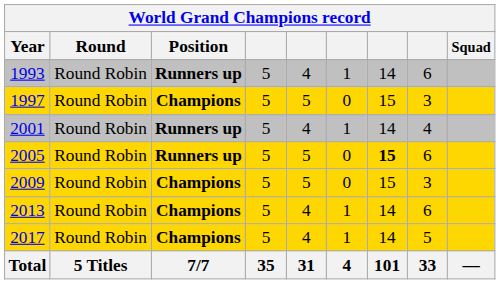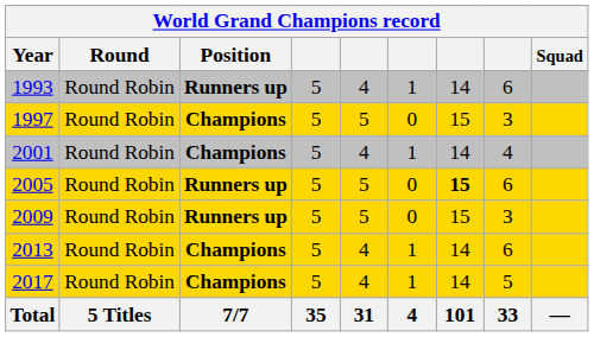 <table class="wikitable" style="text-align: center;">
 <tr>
 <th colspan=9><a href='#'>World Grand Champions record</a></th>
 </tr>
 <tr>
 <th>Year</th>
 <th>Round</th>
 <th>Position</th>
 <th width=30></th>
 <th width=30></th>
 <th width=30></th>
 <th width=30></th>
 <th width=30></th>
 <th><small>Squad</small></th>
 </tr>
 <tr bgcolor=silver>
 <td> <a href='#'>1993</a></td>
 <td>Round Robin</td>
 <td><strong>Runners up</strong></td>
 <td>5</td>
 <td>4</td>
 <td>1</td>
 <td>14</td>
 <td>6</td>
 <td></td>
 </tr>
 <tr bgcolor=gold>
 <td> <a href='#'>1997</a></td>
 <td>Round Robin</td>
 <td><strong>Champions</strong></td>
 <td>5</td>
 <td>5</td>
 <td>0</td>
 <td>15</td>
 <td>3</td>
 <td></td>
 </tr>
 <tr bgcolor=silver>
 <td> <a href='#'>2001</a></td>
 <td>Round Robin</td>
-<td><strong>Runners up</strong></td>
+<td><strong>Champions</strong></td>
 <td>5</td>
 <td>4</td>
 <td>1</td>
 <td>14</td>
 <td>4</td>
 <td></td>
 </tr>
 <tr bgcolor=gold>
 <td> <a href='#'>2005</a></td>
 <td>Round Robin</td>
 <td><strong>Runners up</strong></td>
 <td>5</td>
 <td>5</td>
 <td>0</td>
 <td><strong>15</strong></td>
 <td>6</td>
 <td></td>
 </tr>
 <tr bgcolor=gold>
 <td> <a href='#'>2009</a></td>
 <td>Round Robin</td>
-<td><strong>Champions</strong></td>
+<td><strong>Runners up</strong></td>
 <td>5</td>
 <td>5</td>
 <td>0</td>
 <td>15</td>
 <td>3</td>
 <td></td>
 </tr>
 <tr bgcolor=gold>
 <td> <a href='#'>2013</a></td>
 <td>Round Robin</td>
 <td><strong>Champions</strong></td>
 <td>5</td>
 <td>4</td>
 <td>1</td>
 <td>14</td>
 <td>6</td>
 <td></td>
 </tr>
 <tr bgcolor=gold>
 <td> <a href='#'>2017</a></td>
 <td>Round Robin</td>
 <td><strong>Champions</strong></td>
 <td>5</td>
 <td>4</td>
 <td>1</td>
 <td>14</td>
 <td>5</td>
 <td></td>
 </tr>
 <tr>
 <th colspan=1>Total</th>
 <th>5 Titles</th>
 <th>7/7</th>
 <th>35</th>
 <th>31</th>
 <th>4</th>
 <th>101</th>
 <th>33</th>
 <th>—</th>
 </tr>
 </table>
